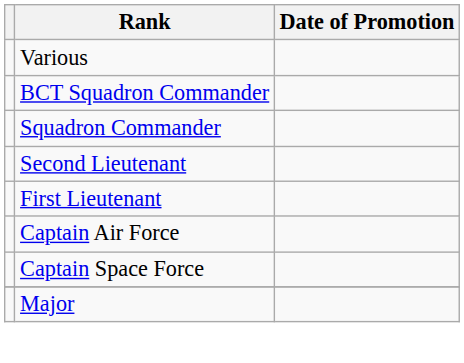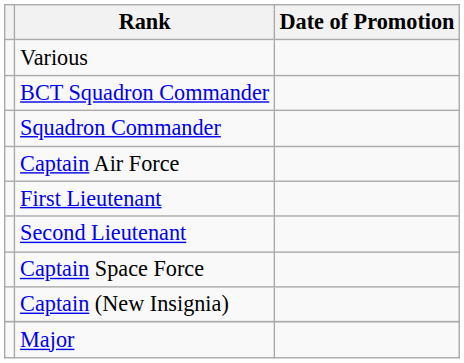 <table class="wikitable sortable">
 <tr>
 <th></th>
 <th>Rank</th>
 <th>Date of Promotion</th>
 </tr>
 <tr>
 <td></td>
 <td>Various</td>
 <td></td>
 </tr>
 <tr>
 <td></td>
 <td><a href='#'>BCT Squadron Commander</a></td>
 <td style="text-align:right"></td>
 </tr>
 <tr>
 <td style="text-align:center"></td>
 <td><a href='#'>Squadron Commander</a></td>
 <td style="text-align:right"></td>
 </tr>
 <tr>
 <td style="text-align:center"></td>
-<td><a href='#'>Second Lieutenant</a></td>
+<td><a href='#'>Captain</a> Air Force</td>
 <td style="text-align:right"></td>
 </tr>
 <tr>
 <td style="text-align:center"></td>
 <td><a href='#'>First Lieutenant</a></td>
 <td style="text-align:right"></td>
 </tr>
 <tr>
 <td style="text-align:center"></td>
-<td><a href='#'>Captain</a> Air Force</td>
+<td><a href='#'>Second Lieutenant</a></td>
 <td style="text-align:right"></td>
 </tr>
 <tr>
 <td style="text-align:center"></td>
 <td><a href='#'>Captain</a> Space Force</td>
+<td style="text-align:right"></td>
+</tr>
+<tr>
+<td style="text-align:center"></td>
+<td><a href='#'>Captain</a> (New Insignia)</td>
 <td style="text-align:right"></td>
 </tr>
 <tr>
 </tr>
 <tr>
 <td style="text-align:center"></td>
 <td><a href='#'>Major</a></td>
 <td style="text-align:right"></td>
 </tr>
 </table>
